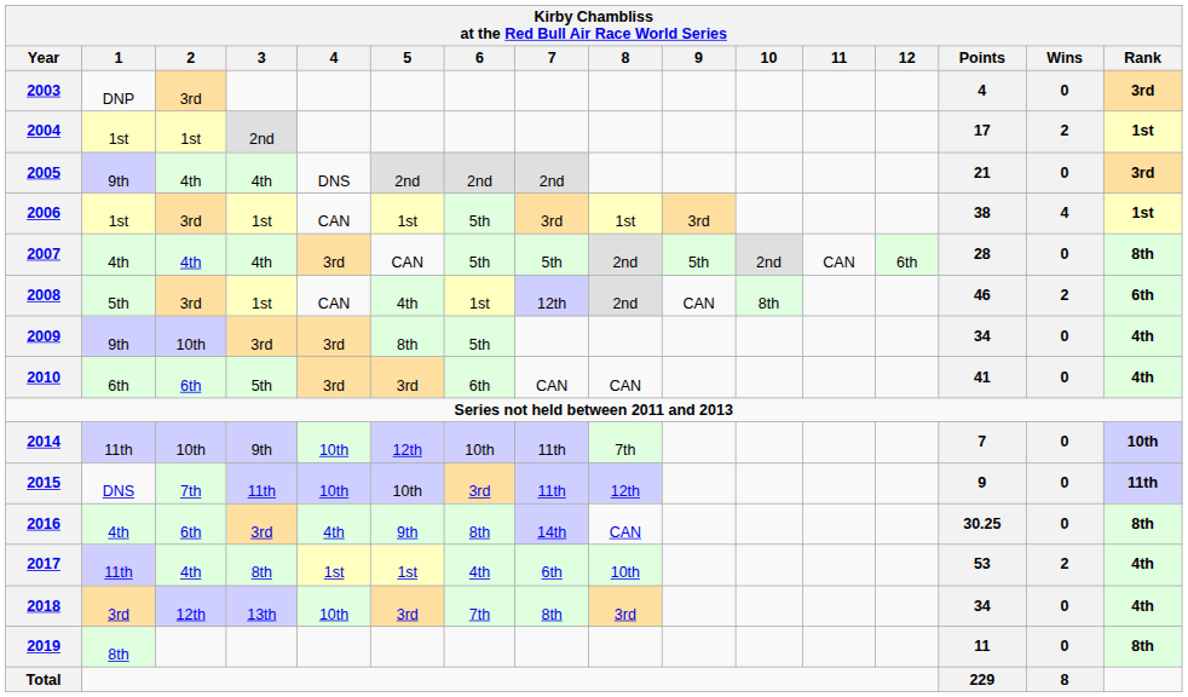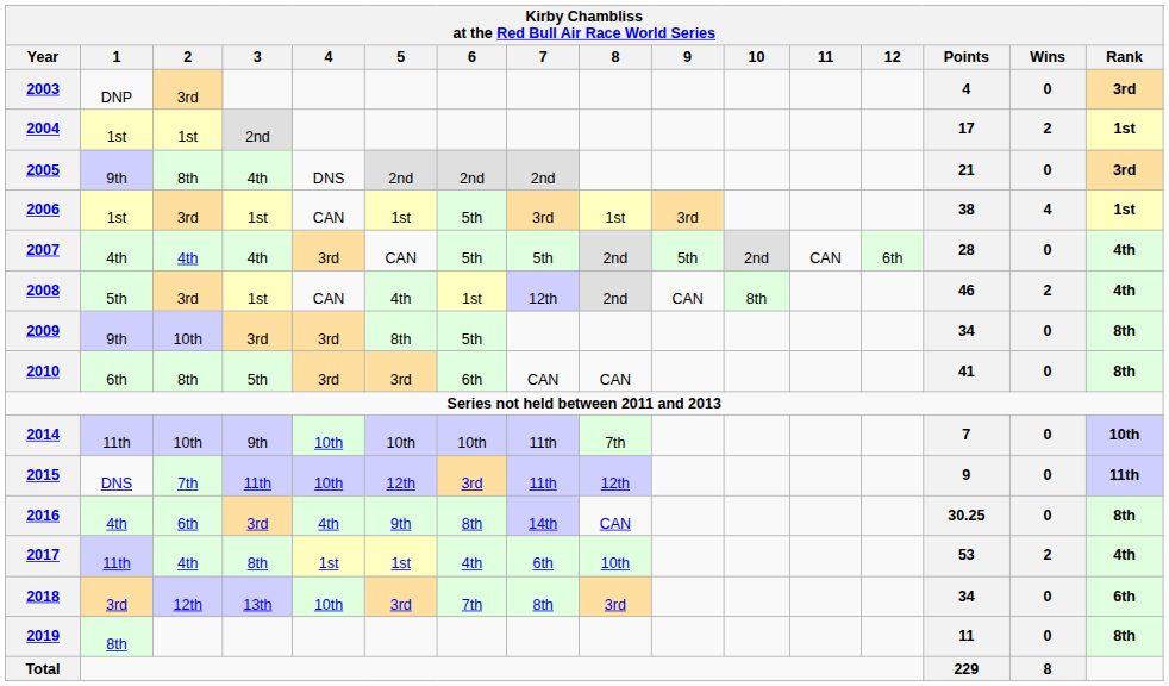 <table class="wikitable">
 <tr>
 <th colspan=16 align=center> Kirby Chambliss<br>at the <a href='#'>Red Bull Air Race World Series</a></th>
 </tr>
 <tr>
 <th width="2%">Year</th>
 <th width="2%">1</th>
 <th width="2%">2</th>
 <th width="2%">3</th>
 <th width="2%">4</th>
 <th width="2%">5</th>
 <th width="2%">6</th>
 <th width="2%">7</th>
 <th width="2%">8</th>
 <th width="2%">9</th>
 <th width="2%">10</th>
 <th width="2%">11</th>
 <th width="2%">12</th>
 <th width="2%">Points</th>
 <th width="2%">Wins</th>
 <th width="2%">Rank</th>
 </tr>
 <tr align=center>
 <th><a href='#'>2003</a></th>
 <td><br>DNP</td>
 <td style="background:#ffdf9f;"><br>3rd</td>
 <td></td>
 <td></td>
 <td></td>
 <td></td>
 <td></td>
 <td></td>
 <td></td>
 <td></td>
 <td></td>
 <td></td>
 <th>4</th>
 <th>0</th>
 <td style="background:#ffdf9f;"><strong>3rd</strong></td>
 </tr>
 <tr align=center>
 <th><a href='#'>2004</a></th>
 <td style="background:#ffffbf;"><br>1st</td>
 <td style="background:#ffffbf;"><br>1st</td>
 <td style="background:#dfdfdf;"><br>2nd</td>
 <td></td>
 <td></td>
 <td></td>
 <td></td>
 <td></td>
 <td></td>
 <td></td>
 <td></td>
 <td></td>
 <th>17</th>
 <th>2</th>
 <td style="background:#ffffbf;"><strong>1st</strong></td>
 </tr>
 <tr align=center>
 <th><a href='#'>2005</a></th>
 <td style="background:#cfcfff;"><br>9th</td>
-<td style="background:#dfffdf;"><br>4th</td>
+<td style="background:#dfffdf;"><br>8th</td>
 <td style="background:#dfffdf;"><br>4th</td>
 <td><br>DNS</td>
 <td style="background:#dfdfdf;"><br>2nd</td>
 <td style="background:#dfdfdf;"><br>2nd</td>
 <td style="background:#dfdfdf;"><br>2nd</td>
 <td></td>
 <td></td>
 <td></td>
 <td></td>
 <td></td>
 <th>21</th>
 <th>0</th>
 <td style="background:#ffdf9f;"><strong>3rd</strong></td>
 </tr>
 <tr align=center>
 <th><a href='#'>2006</a></th>
 <td style="background:#ffffbf;"><br>1st</td>
 <td style="background:#ffdf9f;"><br>3rd</td>
 <td style="background:#ffffbf;"><br>1st</td>
 <td><br>CAN</td>
 <td style="background:#ffffbf;"><br>1st</td>
 <td style="background:#dfffdf;"><br>5th</td>
 <td style="background:#ffdf9f;"><br>3rd</td>
 <td style="background:#ffffbf;"><br>1st</td>
 <td style="background:#ffdf9f;"><br>3rd</td>
 <td></td>
 <td></td>
 <td></td>
 <th>38</th>
 <th>4</th>
 <td style="background:#ffffbf;"><strong>1st</strong></td>
 </tr>
 <tr align=center>
 <th><a href='#'>2007</a></th>
 <td style="background:#dfffdf;"><br>4th</td>
 <td style="background:#dfffdf;"><br><a href='#'>4th</a></td>
 <td style="background:#dfffdf;"><br>4th</td>
 <td style="background:#ffdf9f;"><br>3rd</td>
 <td><br>CAN</td>
 <td style="background:#dfffdf;"><br>5th</td>
 <td style="background:#dfffdf;"><br>5th</td>
 <td style="background:#dfdfdf;"><br>2nd</td>
 <td style="background:#dfffdf;"><br>5th</td>
 <td style="background:#dfdfdf;"><br>2nd</td>
 <td><br>CAN</td>
 <td style="background:#dfffdf;"><br>6th</td>
 <th>28</th>
 <th>0</th>
-<td style="background:#dfffdf;"><strong>8th</strong></td>
+<td style="background:#dfffdf;"><strong>4th</strong></td>
 </tr>
 <tr align=center>
 <th><a href='#'>2008</a></th>
 <td style="background:#dfffdf;"><br>5th</td>
 <td style="background:#ffdf9f;"><br>3rd</td>
 <td style="background:#ffffbf;"><br>1st</td>
 <td><br>CAN</td>
 <td style="background:#dfffdf;"><br>4th</td>
 <td style="background:#ffffbf;"><br>1st</td>
 <td style="background:#cfcfff;"><br>12th</td>
 <td style="background:#dfdfdf;"><br>2nd</td>
 <td><br>CAN</td>
 <td style="background:#dfffdf;"><br>8th</td>
 <td></td>
 <td></td>
 <th>46</th>
 <th>2</th>
-<td style="background:#dfffdf;"><strong>6th</strong></td>
+<td style="background:#dfffdf;"><strong>4th</strong></td>
 </tr>
 <tr align=center>
 <th><a href='#'>2009</a></th>
 <td style="background:#cfcfff;"><br>9th</td>
 <td style="background:#cfcfff;"><br>10th</td>
 <td style="background:#ffdf9f;"><br>3rd</td>
 <td style="background:#ffdf9f;"><br>3rd</td>
 <td style="background:#dfffdf;"><br>8th</td>
 <td style="background:#dfffdf;"><br>5th</td>
 <td></td>
 <td></td>
 <td></td>
 <td></td>
 <td></td>
 <td></td>
 <th>34</th>
 <th>0</th>
-<td style="background:#dfffdf;"><strong>4th</strong></td>
+<td style="background:#dfffdf;"><strong>8th</strong></td>
 </tr>
 <tr align=center>
 <th><a href='#'>2010</a></th>
 <td style="background:#dfffdf;"><br>6th</td>
-<td style="background:#dfffdf;"><br><a href='#'>6th</a></td>
+<td style="background:#dfffdf;"><br>8th</td>
 <td style="background:#dfffdf;"><br>5th</td>
 <td style="background:#ffdf9f;"><br>3rd</td>
 <td style="background:#ffdf9f;"><br>3rd</td>
 <td style="background:#dfffdf;"><br>6th</td>
 <td><br>CAN</td>
 <td><br>CAN</td>
 <td></td>
 <td></td>
 <td></td>
 <td></td>
 <th>41</th>
 <th>0</th>
-<td style="background:#dfffdf;"><strong>4th</strong></td>
+<td style="background:#dfffdf;"><strong>8th</strong></td>
 </tr>
 <tr align=center>
 <td colspan=16><strong>Series not held between 2011 and 2013</strong></td>
 </tr>
 <tr align=center>
 <th><a href='#'>2014</a></th>
 <td style="background:#cfcfff;"><br>11th</td>
 <td style="background:#cfcfff;"><br>10th</td>
 <td style="background:#cfcfff;"><br>9th</td>
 <td style="background:#dfffdf;"><br><a href='#'>10th</a></td>
-<td style="background:#cfcfff;"><br><a href='#'>12th</a></td>
+<td style="background:#cfcfff;"><br>10th</td>
 <td style="background:#cfcfff;"><br>10th</td>
 <td style="background:#cfcfff;"><br>11th</td>
 <td style="background:#dfffdf;"><br>7th</td>
 <td></td>
 <td></td>
 <td></td>
 <td></td>
 <th>7</th>
 <th>0</th>
 <td style="background:#cfcfff;"><strong>10th</strong></td>
 </tr>
 <tr align=center>
 <th><a href='#'>2015</a></th>
 <td><br><a href='#'>DNS</a></td>
 <td style="background:#dfffdf;"><br><a href='#'>7th</a></td>
 <td style="background:#cfcfff;"><br><a href='#'>11th</a></td>
 <td style="background:#cfcfff;"><br><a href='#'>10th</a></td>
-<td style="background:#cfcfff;"><br>10th</td>
+<td style="background:#cfcfff;"><br><a href='#'>12th</a></td>
 <td style="background:#ffdf9f;"><br><a href='#'>3rd</a></td>
 <td style="background:#cfcfff;"><br><a href='#'>11th</a></td>
 <td style="background:#cfcfff;"><br><a href='#'>12th</a></td>
 <td></td>
 <td></td>
 <td></td>
 <td></td>
 <th>9</th>
 <th>0</th>
 <td style="background:#cfcfff;"><strong>11th</strong></td>
 </tr>
 <tr align=center>
 <th><a href='#'>2016</a></th>
 <td style="background:#dfffdf;"><br><a href='#'>4th</a></td>
 <td style="background:#dfffdf;"><br><a href='#'>6th</a></td>
 <td style="background:#ffdf9f;"><br><a href='#'>3rd</a></td>
 <td style="background:#dfffdf;"><br><a href='#'>4th</a></td>
 <td style="background:#dfffdf;"><br><a href='#'>9th</a></td>
 <td style="background:#dfffdf;"><br><a href='#'>8th</a></td>
 <td style="background:#cfcfff;"><br><a href='#'>14th</a></td>
 <td><br><a href='#'>CAN</a></td>
 <td></td>
 <td></td>
 <td></td>
 <td></td>
 <th>30.25</th>
 <th>0</th>
 <td style="background:#dfffdf;"><strong>8th</strong></td>
 </tr>
 <tr align=center>
 <th><a href='#'>2017</a></th>
 <td style="background:#cfcfff;"><br><a href='#'>11th</a></td>
 <td style="background:#dfffdf;"><br><a href='#'>4th</a></td>
 <td style="background:#dfffdf;"><br><a href='#'>8th</a></td>
 <td style="background:#ffffbf;"><br><a href='#'>1st</a></td>
 <td style="background:#ffffbf;"><br><a href='#'>1st</a></td>
 <td style="background:#dfffdf;"><br><a href='#'>4th</a></td>
 <td style="background:#dfffdf;"><br><a href='#'>6th</a></td>
 <td style="background:#dfffdf;"><br><a href='#'>10th</a></td>
 <td></td>
 <td></td>
 <td></td>
 <td></td>
 <th>53</th>
 <th>2</th>
 <td style="background:#dfffdf;"><strong>4th</strong></td>
 </tr>
 <tr align=center>
 <th><a href='#'>2018</a></th>
 <td style="background:#ffdf9f;"><br><a href='#'>3rd</a></td>
 <td style="background:#cfcfff;"><br><a href='#'>12th</a></td>
 <td style="background:#cfcfff;"><br><a href='#'>13th</a></td>
 <td style="background:#dfffdf;"><br><a href='#'>10th</a></td>
 <td style="background:#ffdf9f;"><br><a href='#'>3rd</a></td>
 <td style="background:#dfffdf;"><br><a href='#'>7th</a></td>
 <td style="background:#dfffdf;"><br><a href='#'>8th</a></td>
 <td style="background:#ffdf9f;"><br><a href='#'>3rd</a></td>
 <td></td>
 <td></td>
 <td></td>
 <td></td>
 <th>34</th>
 <th>0</th>
-<td style="background:#dfffdf;"><strong>4th</strong></td>
+<td style="background:#dfffdf;"><strong>6th</strong></td>
 </tr>
 <tr align=center>
 <th><a href='#'>2019</a></th>
 <td style="background:#dfffdf;"><br><a href='#'>8th</a></td>
 <td></td>
 <td></td>
 <td></td>
 <td></td>
 <td></td>
 <td></td>
 <td></td>
 <td></td>
 <td></td>
 <td></td>
 <td></td>
 <th>11</th>
 <th>0</th>
 <td style="background:#dfffdf;"><strong>8th</strong></td>
 </tr>
 <tr>
 <th>Total</th>
 <td colspan=12></td>
 <th>229</th>
 <th>8</th>
 <td></td>
 </tr>
 </table>
